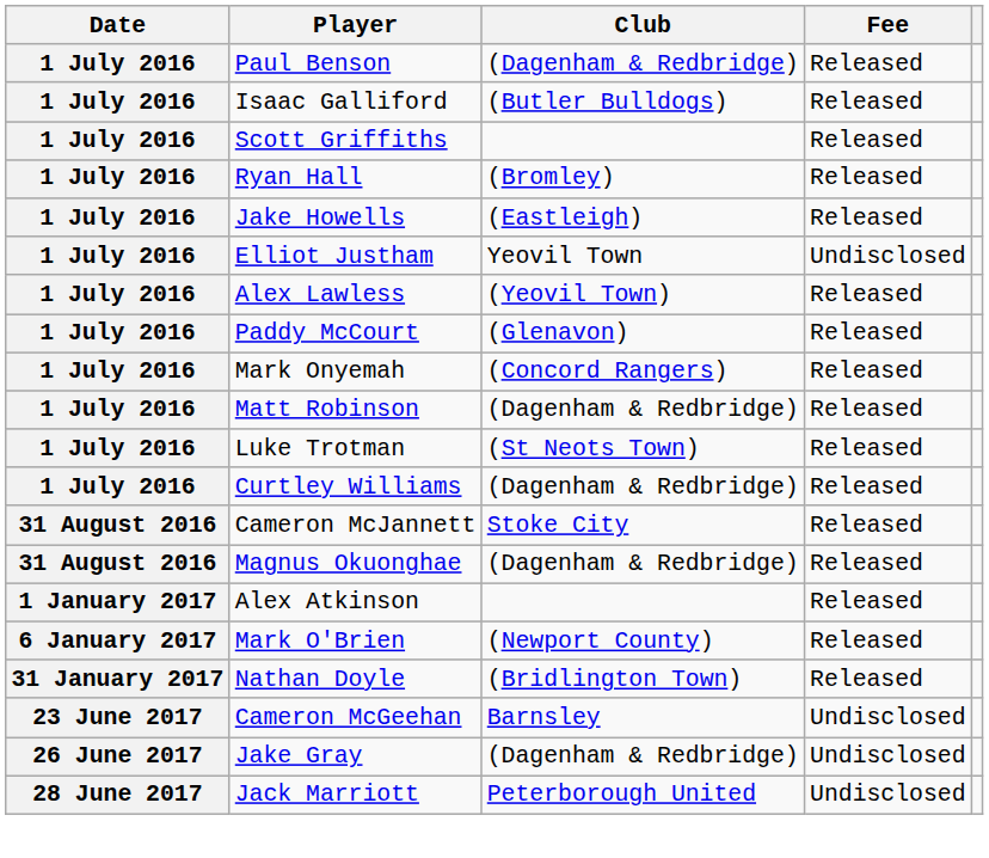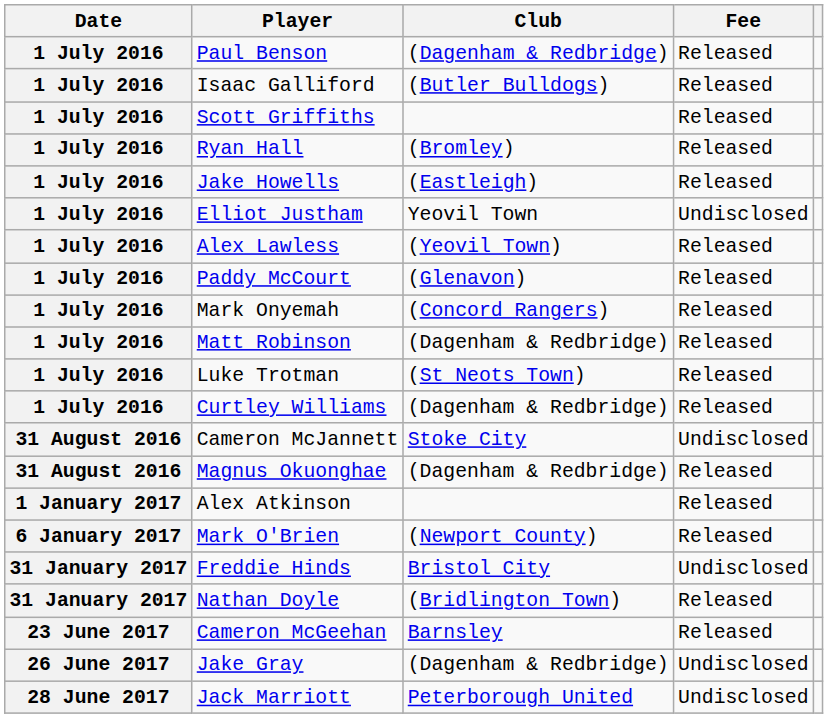 <table class="wikitable plainrowheaders">
 <tr>
 <th scope=col>Date</th>
 <th scope=col>Player</th>
 <th scope=col>Club</th>
 <th scope=col>Fee</th>
 <th scope=col class=unsortable></th>
 </tr>
 <tr>
 <th scope=row>1 July 2016</th>
 <td><a href='#'>Paul Benson</a></td>
 <td>(<a href='#'>Dagenham & Redbridge</a>)</td>
 <td>Released</td>
 <td style="text-align:center;"></td>
 </tr>
 <tr>
 <th scope=row>1 July 2016</th>
 <td>Isaac Galliford</td>
 <td>(<a href='#'>Butler Bulldogs</a>)</td>
 <td>Released</td>
 <td style="text-align:center;"></td>
 </tr>
 <tr>
 <th scope=row>1 July 2016</th>
 <td><a href='#'>Scott Griffiths</a></td>
 <td></td>
 <td>Released</td>
 <td style="text-align:center;"></td>
 </tr>
 <tr>
 <th scope=row>1 July 2016</th>
 <td><a href='#'>Ryan Hall</a></td>
 <td>(<a href='#'>Bromley</a>)</td>
 <td>Released</td>
 <td style="text-align:center;"></td>
 </tr>
 <tr>
 <th scope=row>1 July 2016</th>
 <td><a href='#'>Jake Howells</a></td>
 <td>(<a href='#'>Eastleigh</a>)</td>
 <td>Released</td>
 <td style="text-align:center;"></td>
 </tr>
 <tr>
 <th scope=row>1 July 2016</th>
 <td><a href='#'>Elliot Justham</a></td>
 <td>Yeovil Town</td>
 <td>Undisclosed</td>
 <td style="text-align:center;"></td>
 </tr>
 <tr>
 <th scope=row>1 July 2016</th>
 <td><a href='#'>Alex Lawless</a></td>
 <td>(<a href='#'>Yeovil Town</a>)</td>
 <td>Released</td>
 <td style="text-align:center;"></td>
 </tr>
 <tr>
 <th scope=row>1 July 2016</th>
 <td><a href='#'>Paddy McCourt</a></td>
 <td>(<a href='#'>Glenavon</a>)</td>
 <td>Released</td>
 <td style="text-align:center;"></td>
 </tr>
 <tr>
 <th scope=row>1 July 2016</th>
 <td>Mark Onyemah</td>
 <td>(<a href='#'>Concord Rangers</a>)</td>
 <td>Released</td>
 <td style="text-align:center;"></td>
 </tr>
 <tr>
 <th scope=row>1 July 2016</th>
 <td><a href='#'>Matt Robinson</a></td>
 <td>(Dagenham & Redbridge)</td>
 <td>Released</td>
 <td style="text-align:center;"></td>
 </tr>
 <tr>
 <th scope=row>1 July 2016</th>
 <td>Luke Trotman</td>
 <td>(<a href='#'>St Neots Town</a>)</td>
 <td>Released</td>
 <td style="text-align:center;"></td>
 </tr>
 <tr>
 <th scope=row>1 July 2016</th>
 <td><a href='#'>Curtley Williams</a></td>
 <td>(Dagenham & Redbridge)</td>
 <td>Released</td>
 <td style="text-align:center;"></td>
 </tr>
 <tr>
 <th scope=row>31 August 2016</th>
 <td>Cameron McJannett</td>
 <td><a href='#'>Stoke City</a></td>
-<td>Released</td>
+<td>Undisclosed</td>
 <td style="text-align:center;"></td>
 </tr>
 <tr>
 <th scope=row>31 August 2016</th>
 <td><a href='#'>Magnus Okuonghae</a></td>
 <td>(Dagenham & Redbridge)</td>
 <td>Released</td>
 <td style="text-align:center;"></td>
 </tr>
 <tr>
 <th scope=row>1 January 2017</th>
 <td>Alex Atkinson</td>
 <td></td>
 <td>Released</td>
 <td style="text-align:center;"></td>
 </tr>
 <tr>
 <th scope=row>6 January 2017</th>
 <td><a href='#'>Mark O'Brien</a></td>
 <td>(<a href='#'>Newport County</a>)</td>
 <td>Released</td>
 <td style="text-align:center;"></td>
 </tr>
 <tr>
 <th scope=row>31 January 2017</th>
+<td><a href='#'>Freddie Hinds</a></td>
+<td><a href='#'>Bristol City</a></td>
+<td>Undisclosed</td>
+<td style="text-align:center;"></td>
+</tr>
+<tr>
+<th scope=row>31 January 2017</th>
 <td><a href='#'>Nathan Doyle</a></td>
 <td>(<a href='#'>Bridlington Town</a>)</td>
 <td>Released</td>
 <td style="text-align:center;"></td>
 </tr>
 <tr>
 <th scope=row>23 June 2017</th>
 <td><a href='#'>Cameron McGeehan</a></td>
 <td><a href='#'>Barnsley</a></td>
-<td>Undisclosed</td>
+<td>Released</td>
 <td style="text-align:center;"></td>
 </tr>
 <tr>
 <th scope=row>26 June 2017</th>
 <td><a href='#'>Jake Gray</a></td>
 <td>(Dagenham & Redbridge)</td>
 <td>Undisclosed</td>
 <td style="text-align:center;"></td>
 </tr>
 <tr>
 <th scope=row>28 June 2017</th>
 <td><a href='#'>Jack Marriott</a></td>
 <td><a href='#'>Peterborough United</a></td>
 <td>Undisclosed</td>
 <td style="text-align:center;"></td>
 </tr>
 </table>
